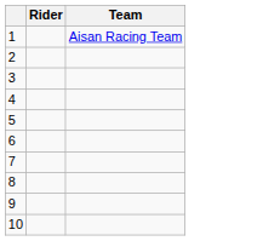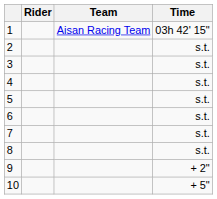 <table class=wikitable>
 <tr>
 <th></th>
 <th>Rider</th>
 <th>Team</th>
+<th>Time</th>
 </tr>
 <tr>
 <td>1</td>
 <td> </td>
 <td><a href='#'>Aisan Racing Team</a></td>
+<td align=right>03h 42' 15"</td>
 </tr>
 <tr>
 <td>2</td>
 <td></td>
 <td></td>
+<td align=right>s.t.</td>
 </tr>
 <tr>
 <td>3</td>
 <td></td>
 <td></td>
+<td align=right>s.t.</td>
 </tr>
 <tr>
 <td>4</td>
 <td></td>
 <td></td>
+<td align=right>s.t.</td>
 </tr>
 <tr>
 <td>5</td>
 <td></td>
 <td></td>
+<td align=right>s.t.</td>
 </tr>
 <tr>
 <td>6</td>
 <td></td>
 <td></td>
+<td align=right>s.t.</td>
 </tr>
 <tr>
 <td>7</td>
 <td></td>
 <td></td>
+<td align=right>s.t.</td>
 </tr>
 <tr>
 <td>8</td>
 <td></td>
 <td></td>
+<td align=right>s.t.</td>
 </tr>
 <tr>
 <td>9</td>
 <td></td>
 <td></td>
+<td align=right>+ 2"</td>
 </tr>
 <tr>
 <td>10</td>
 <td></td>
 <td></td>
+<td align=right>+ 5"</td>
 </tr>
 </table>
